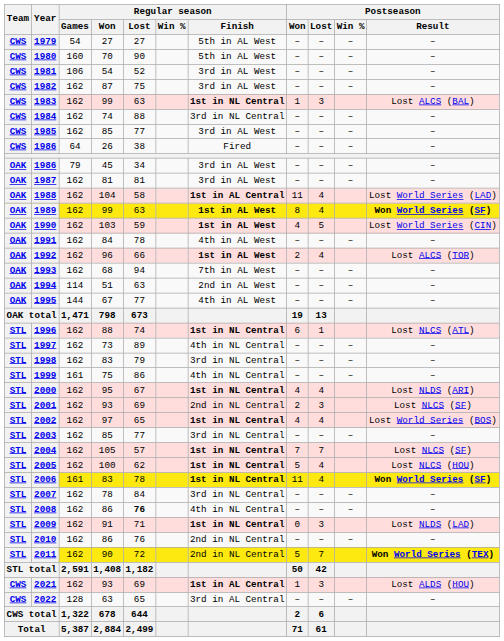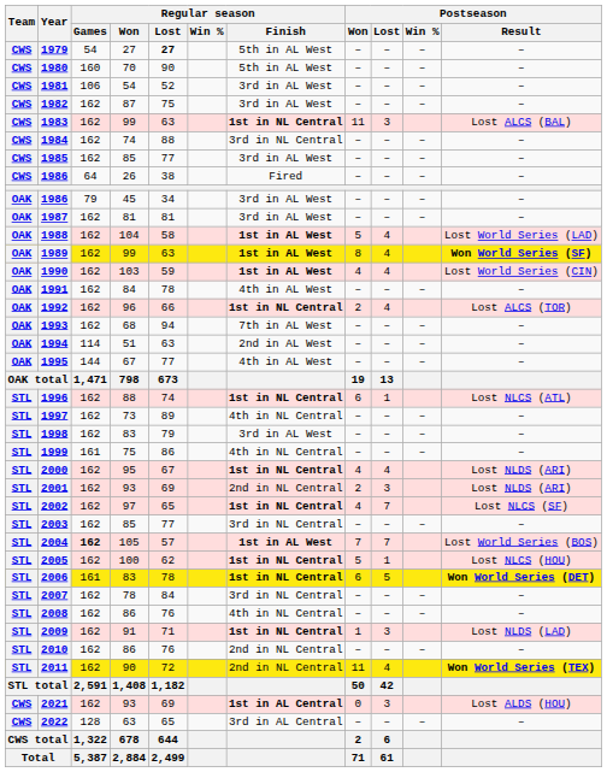 <table class="wikitable" style="font-size: 95%; text-align:center;">
 <tr>
 <th rowspan="2">Team</th>
 <th rowspan="2">Year</th>
 <th colspan="5">Regular season</th>
 <th colspan="4">Postseason</th>
 </tr>
 <tr>
 <th>Games</th>
 <th>Won</th>
 <th>Lost</th>
 <th>Win %</th>
 <th>Finish</th>
 <th>Won</th>
 <th>Lost</th>
 <th>Win %</th>
 <th>Result</th>
 </tr>
 <tr>
 <th><a href='#'>CWS</a></th>
 <th><a href='#'>1979</a></th>
 <td>54</td>
 <td>27</td>
-<td>27</td>
+<td><strong>27</strong></td>
 <td></td>
 <td>5th in AL West</td>
 <td>–</td>
 <td>–</td>
 <td>–</td>
 <td>–</td>
 </tr>
 <tr>
 <th><a href='#'>CWS</a></th>
 <th><a href='#'>1980</a></th>
 <td>160</td>
 <td>70</td>
 <td>90</td>
 <td></td>
 <td>5th in AL West</td>
 <td>–</td>
 <td>–</td>
 <td>–</td>
 <td>–</td>
 </tr>
 <tr>
 <th><a href='#'>CWS</a></th>
 <th><a href='#'>1981</a></th>
 <td>106</td>
 <td>54</td>
 <td>52</td>
 <td></td>
 <td>3rd in AL West</td>
 <td>–</td>
 <td>–</td>
 <td>–</td>
 <td>–</td>
 </tr>
 <tr>
 <th><a href='#'>CWS</a></th>
 <th><a href='#'>1982</a></th>
 <td>162</td>
 <td>87</td>
 <td>75</td>
 <td></td>
 <td>3rd in AL West</td>
 <td>–</td>
 <td>–</td>
 <td>–</td>
 <td>–</td>
 </tr>
 <tr ! style="background:#fdd;">
 <th><a href='#'>CWS</a></th>
 <th><a href='#'>1983</a></th>
 <td>162</td>
 <td>99</td>
 <td>63</td>
 <td></td>
 <td><strong>1st in NL Central</strong></td>
-<td>1</td>
+<td>11</td>
 <td>3</td>
 <td></td>
 <td>Lost <a href='#'>ALCS</a> (<a href='#'>BAL</a>)</td>
 </tr>
 <tr>
 <th><a href='#'>CWS</a></th>
 <th><a href='#'>1984</a></th>
 <td>162</td>
 <td>74</td>
 <td>88</td>
 <td></td>
 <td>3rd in NL Central</td>
 <td>–</td>
 <td>–</td>
 <td>–</td>
 <td>–</td>
 </tr>
 <tr>
 <th><a href='#'>CWS</a></th>
 <th><a href='#'>1985</a></th>
 <td>162</td>
 <td>85</td>
 <td>77</td>
 <td></td>
 <td>3rd in AL West</td>
 <td>–</td>
 <td>–</td>
 <td>–</td>
 <td>–</td>
 </tr>
 <tr>
 <th><a href='#'>CWS</a></th>
 <th><a href='#'>1986</a></th>
 <td>64</td>
 <td>26</td>
 <td>38</td>
 <td></td>
 <td>Fired</td>
 <td>–</td>
 <td>–</td>
 <td>–</td>
 <td>–</td>
 </tr>
 <tr>
 <th colspan="11"></th>
 </tr>
 <tr>
 <th><a href='#'>OAK</a></th>
 <th><a href='#'>1986</a></th>
 <td>79</td>
 <td>45</td>
 <td>34</td>
 <td></td>
 <td>3rd in AL West</td>
 <td>–</td>
 <td>–</td>
 <td>–</td>
 <td>–</td>
 </tr>
 <tr>
 <th><a href='#'>OAK</a></th>
 <th><a href='#'>1987</a></th>
 <td>162</td>
 <td>81</td>
 <td>81</td>
 <td></td>
 <td>3rd in AL West</td>
 <td>–</td>
 <td>–</td>
 <td>–</td>
 <td>–</td>
 </tr>
 <tr ! style="background:#fdd;">
 <th><a href='#'>OAK</a></th>
 <th><a href='#'>1988</a></th>
 <td>162</td>
 <td>104</td>
 <td>58</td>
 <td></td>
-<td><strong>1st in AL Central</strong></td>
-<td>11</td>
+<td><strong>1st in AL West</strong></td>
+<td>5</td>
 <td>4</td>
 <td></td>
 <td>Lost <a href='#'>World Series</a> (<a href='#'>LAD</a>)</td>
 </tr>
 <tr ! style="background:#FDE910;">
 <th><a href='#'>OAK</a></th>
 <th><a href='#'>1989</a></th>
 <td>162</td>
 <td>99</td>
 <td>63</td>
 <td></td>
 <td><strong>1st in AL West</strong></td>
 <td>8</td>
 <td>4</td>
 <td></td>
 <td><strong>Won <a href='#'>World Series</a> (<a href='#'>SF</a>)</strong></td>
 </tr>
 <tr ! style="background:#fdd;">
 <th><a href='#'>OAK</a></th>
 <th><a href='#'>1990</a></th>
 <td>162</td>
 <td>103</td>
 <td>59</td>
 <td></td>
 <td><strong>1st in AL West</strong></td>
 <td>4</td>
-<td>5</td>
+<td>4</td>
 <td></td>
 <td>Lost <a href='#'>World Series</a> (<a href='#'>CIN</a>)</td>
 </tr>
 <tr>
 <th><a href='#'>OAK</a></th>
 <th><a href='#'>1991</a></th>
 <td>162</td>
 <td>84</td>
 <td>78</td>
 <td></td>
 <td>4th in AL West</td>
 <td>–</td>
 <td>–</td>
 <td>–</td>
 <td>–</td>
 </tr>
 <tr ! style="background:#fdd;">
 <th><a href='#'>OAK</a></th>
 <th><a href='#'>1992</a></th>
 <td>162</td>
 <td>96</td>
 <td>66</td>
 <td></td>
-<td><strong>1st in AL West</strong></td>
+<td><strong>1st in NL Central</strong></td>
 <td>2</td>
 <td>4</td>
 <td></td>
 <td>Lost <a href='#'>ALCS</a> (<a href='#'>TOR</a>)</td>
 </tr>
 <tr>
 <th><a href='#'>OAK</a></th>
 <th><a href='#'>1993</a></th>
 <td>162</td>
 <td>68</td>
 <td>94</td>
 <td></td>
 <td>7th in AL West</td>
 <td>–</td>
 <td>–</td>
 <td>–</td>
 <td>–</td>
 </tr>
 <tr>
 <th><a href='#'>OAK</a></th>
 <th><a href='#'>1994</a></th>
 <td>114</td>
 <td>51</td>
 <td>63</td>
 <td></td>
 <td>2nd in AL West</td>
 <td>–</td>
 <td>–</td>
 <td>–</td>
 <td>–</td>
 </tr>
 <tr>
 <th><a href='#'>OAK</a></th>
 <th><a href='#'>1995</a></th>
 <td>144</td>
 <td>67</td>
 <td>77</td>
 <td></td>
 <td>4th in AL West</td>
 <td>–</td>
 <td>–</td>
 <td>–</td>
 <td>–</td>
 </tr>
 <tr>
 <th colspan="2">OAK total</th>
 <th>1,471</th>
 <th>798</th>
 <th>673</th>
 <th></th>
 <th></th>
 <th>19</th>
 <th>13</th>
 <th></th>
 <th></th>
 </tr>
 <tr ! style="background:#fdd;">
 <th><a href='#'>STL</a></th>
 <th><a href='#'>1996</a></th>
 <td>162</td>
 <td>88</td>
 <td>74</td>
 <td></td>
 <td><strong>1st in NL Central</strong></td>
 <td>6</td>
 <td>1</td>
 <td></td>
 <td>Lost <a href='#'>NLCS</a> (<a href='#'>ATL</a>)</td>
 </tr>
 <tr>
 <th><a href='#'>STL</a></th>
 <th><a href='#'>1997</a></th>
 <td>162</td>
 <td>73</td>
 <td>89</td>
 <td></td>
 <td>4th in NL Central</td>
 <td>–</td>
 <td>–</td>
 <td>–</td>
 <td>–</td>
 </tr>
 <tr>
 <th><a href='#'>STL</a></th>
 <th><a href='#'>1998</a></th>
 <td>162</td>
 <td>83</td>
 <td>79</td>
 <td></td>
-<td>3rd in NL Central</td>
+<td>3rd in AL West</td>
 <td>–</td>
 <td>–</td>
 <td>–</td>
 <td>–</td>
 </tr>
 <tr>
 <th><a href='#'>STL</a></th>
 <th><a href='#'>1999</a></th>
 <td>161</td>
 <td>75</td>
 <td>86</td>
 <td></td>
 <td>4th in NL Central</td>
 <td>–</td>
 <td>–</td>
 <td>–</td>
 <td>–</td>
 </tr>
 <tr ! style="background:#fdd;">
 <th><a href='#'>STL</a></th>
 <th><a href='#'>2000</a></th>
 <td>162</td>
 <td>95</td>
 <td>67</td>
 <td></td>
 <td><strong>1st in NL Central</strong></td>
 <td>4</td>
 <td>4</td>
 <td></td>
 <td>Lost <a href='#'>NLDS</a> (<a href='#'>ARI</a>)</td>
 </tr>
 <tr ! style="background:#fdd;">
 <th><a href='#'>STL</a></th>
 <th><a href='#'>2001</a></th>
 <td>162</td>
 <td>93</td>
 <td>69</td>
 <td></td>
 <td>2nd in NL Central</td>
 <td>2</td>
 <td>3</td>
 <td></td>
-<td>Lost <a href='#'>NLCS</a> (<a href='#'>SF</a>)</td>
+<td>Lost <a href='#'>NLDS</a> (<a href='#'>ARI</a>)</td>
 </tr>
 <tr ! style="background:#fdd;">
 <th><a href='#'>STL</a></th>
 <th><a href='#'>2002</a></th>
 <td>162</td>
 <td>97</td>
 <td>65</td>
 <td></td>
 <td><strong>1st in NL Central</strong></td>
 <td>4</td>
-<td>4</td>
+<td>7</td>
 <td></td>
-<td>Lost <a href='#'>World Series</a> (<a href='#'>BOS</a>)</td>
+<td>Lost <a href='#'>NLCS</a> (<a href='#'>SF</a>)</td>
 </tr>
 <tr>
 <th><a href='#'>STL</a></th>
 <th><a href='#'>2003</a></th>
 <td>162</td>
 <td>85</td>
 <td>77</td>
 <td></td>
 <td>3rd in NL Central</td>
 <td>–</td>
 <td>–</td>
 <td>–</td>
 <td>–</td>
 </tr>
 <tr ! style="background:#fdd;">
 <th><a href='#'>STL</a></th>
 <th><a href='#'>2004</a></th>
-<td>162</td>
+<td><strong>162</strong></td>
 <td>105</td>
 <td>57</td>
 <td></td>
-<td><strong>1st in NL Central</strong></td>
+<td><strong>1st in AL West</strong></td>
 <td>7</td>
 <td>7</td>
 <td></td>
-<td>Lost <a href='#'>NLCS</a> (<a href='#'>SF</a>)</td>
+<td>Lost <a href='#'>World Series</a> (<a href='#'>BOS</a>)</td>
 </tr>
 <tr ! style="background:#fdd;">
 <th><a href='#'>STL</a></th>
 <th><a href='#'>2005</a></th>
 <td>162</td>
 <td>100</td>
 <td>62</td>
 <td></td>
 <td><strong>1st in NL Central</strong></td>
 <td>5</td>
-<td>4</td>
+<td>1</td>
 <td></td>
 <td>Lost <a href='#'>NLCS</a> (<a href='#'>HOU</a>)</td>
 </tr>
 <tr ! style="background:#FDE910;">
 <th><a href='#'>STL</a></th>
 <th><a href='#'>2006</a></th>
 <td>161</td>
 <td>83</td>
 <td>78</td>
 <td></td>
 <td><strong>1st in NL Central</strong></td>
-<td>11</td>
-<td>4</td>
+<td>6</td>
+<td>5</td>
 <td></td>
-<td><strong>Won <a href='#'>World Series</a> (<a href='#'>SF</a>)</strong></td>
+<td><strong>Won <a href='#'>World Series</a> (<a href='#'>DET</a>)</strong></td>
 </tr>
 <tr>
 <th><a href='#'>STL</a></th>
 <th><a href='#'>2007</a></th>
 <td>162</td>
 <td>78</td>
 <td>84</td>
 <td></td>
 <td>3rd in NL Central</td>
 <td>–</td>
 <td>–</td>
 <td>–</td>
 <td>–</td>
 </tr>
 <tr>
 <th><a href='#'>STL</a></th>
 <th><a href='#'>2008</a></th>
 <td>162</td>
 <td>86</td>
-<td><strong>76</strong></td>
+<td>76</td>
 <td></td>
 <td>4th in NL Central</td>
 <td>–</td>
 <td>–</td>
 <td>–</td>
 <td>–</td>
 </tr>
 <tr ! style="background:#fdd;">
 <th><a href='#'>STL</a></th>
 <th><a href='#'>2009</a></th>
 <td>162</td>
 <td>91</td>
 <td>71</td>
 <td></td>
 <td><strong>1st in NL Central</strong></td>
-<td>0</td>
+<td>1</td>
 <td>3</td>
 <td></td>
 <td>Lost <a href='#'>NLDS</a> (<a href='#'>LAD</a>)</td>
 </tr>
 <tr>
 <th><a href='#'>STL</a></th>
 <th><a href='#'>2010</a></th>
 <td>162</td>
 <td>86</td>
 <td>76</td>
 <td></td>
 <td>2nd in NL Central</td>
 <td>–</td>
 <td>–</td>
 <td>–</td>
 <td>–</td>
 </tr>
 <tr ! style="background:#FDE910;">
 <th><a href='#'>STL</a></th>
 <th><a href='#'>2011</a></th>
 <td>162</td>
 <td>90</td>
 <td>72</td>
 <td></td>
 <td>2nd in NL Central</td>
-<td>5</td>
-<td>7</td>
+<td>11</td>
+<td>4</td>
 <td></td>
 <td><strong>Won <a href='#'>World Series</a> (<a href='#'>TEX</a>)</strong></td>
 </tr>
 <tr>
 <th colspan="2">STL total</th>
 <th>2,591</th>
 <th>1,408</th>
 <th>1,182</th>
 <th></th>
 <th></th>
 <th>50</th>
 <th>42</th>
 <th></th>
 <th></th>
 </tr>
 <tr ! style="background:#fdd;">
 <th><a href='#'>CWS</a></th>
 <th><a href='#'>2021</a></th>
 <td>162</td>
 <td>93</td>
 <td>69</td>
 <td></td>
 <td><strong>1st in AL Central</strong></td>
-<td>1</td>
+<td>0</td>
 <td>3</td>
 <td></td>
 <td>Lost <a href='#'>ALDS</a> (<a href='#'>HOU</a>)</td>
 </tr>
 <tr>
 <th><a href='#'>CWS</a></th>
 <th><a href='#'>2022</a></th>
 <td>128</td>
 <td>63</td>
 <td>65</td>
 <td></td>
 <td>3rd in AL Central</td>
 <td>–</td>
 <td>–</td>
 <td>–</td>
 <td>–</td>
 </tr>
 <tr>
 <th colspan="2">CWS total</th>
 <th>1,322</th>
 <th>678</th>
 <th>644</th>
 <th></th>
 <th></th>
 <th>2</th>
 <th>6</th>
 <th></th>
 <th></th>
 </tr>
 <tr>
 <th colspan="2">Total</th>
 <th>5,387</th>
 <th>2,884</th>
 <th>2,499</th>
 <th></th>
 <th></th>
 <th>71</th>
 <th>61</th>
 <th></th>
 <th></th>
 </tr>
 </table>
